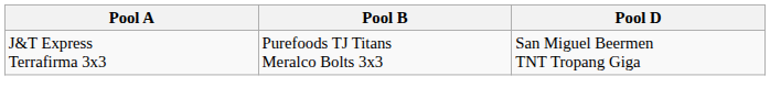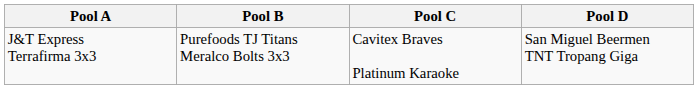 <table class=wikitable width=750>
 <tr>
 <th width=25%>Pool A</th>
 <th width=25%>Pool B</th>
+<th width=25%>Pool C</th>
 <th width=25%>Pool D</th>
 </tr>
 <tr valign=top>
 <td>J&T Express <br> Terrafirma 3x3 <br> </td>
 <td>Purefoods TJ Titans <br> Meralco Bolts 3x3 <br> </td>
+<td>Cavitex Braves <br>  <br> Platinum Karaoke</td>
 <td>San Miguel Beermen <br> TNT Tropang Giga <br> </td>
 </tr>
 </table>
